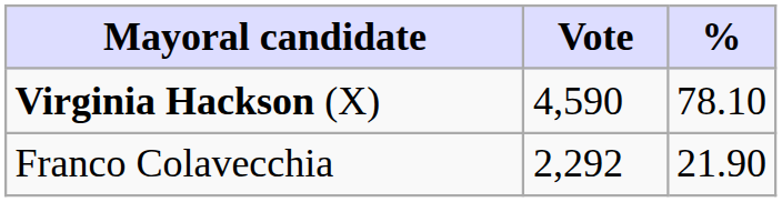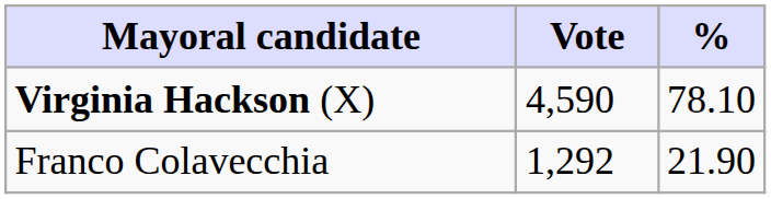 <table class="wikitable">
 <tr>
 <th style="background:#ddf; width:200px;">Mayoral candidate</th>
 <th style="background:#ddf; width:50px;">Vote</th>
 <th style="background:#ddf; width:30px;">%</th>
 </tr>
 <tr>
 <td><strong>Virginia Hackson</strong> (X)</td>
 <td>4,590</td>
 <td>78.10</td>
 </tr>
 <tr>
 <td>Franco Colavecchia</td>
-<td>2,292</td>
+<td>1,292</td>
 <td>21.90</td>
 </tr>
 </table>
